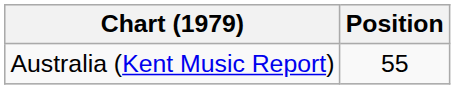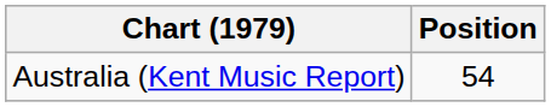 <table class="wikitable">
 <tr>
 <th>Chart (1979)</th>
 <th>Position</th>
 </tr>
 <tr>
 <td>Australia (<a href='#'>Kent Music Report</a>)</td>
-<td align="center">55</td>
+<td align="center">54</td>
 </tr>
 </table>
